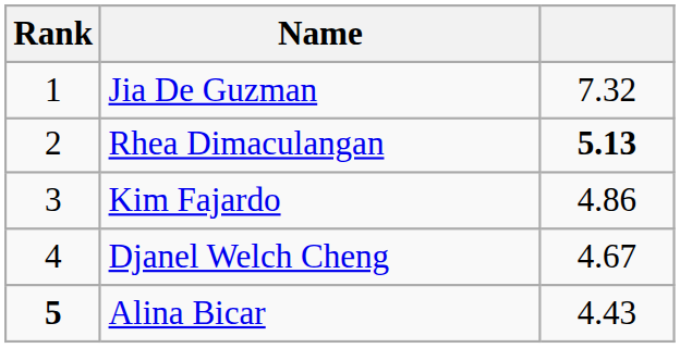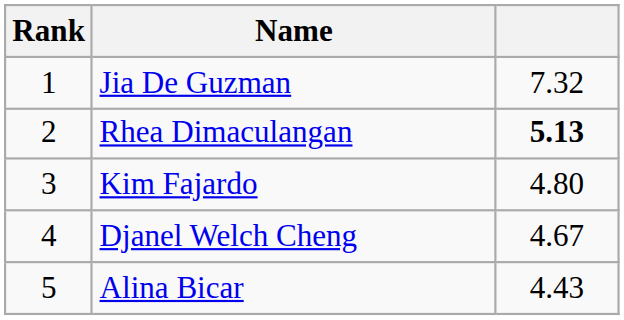 <table class="wikitable" style="font-size:90%">
 <tr>
 <th width=30>Rank</th>
 <th width=180>Name</th>
 <th width=50></th>
 </tr>
 <tr>
 <td style="text-align:center">1</td>
 <td><a href='#'>Jia De Guzman</a></td>
 <td style="text-align:center">7.32</td>
 </tr>
 <tr>
 <td style="text-align:center">2</td>
 <td><a href='#'>Rhea Dimaculangan</a></td>
 <td style="text-align:center"><strong>5.13</strong></td>
 </tr>
 <tr>
 <td style="text-align:center">3</td>
 <td><a href='#'>Kim Fajardo</a></td>
-<td style="text-align:center">4.86</td>
+<td style="text-align:center">4.80</td>
 </tr>
 <tr>
 <td style="text-align:center">4</td>
 <td><a href='#'>Djanel Welch Cheng</a></td>
 <td style="text-align:center">4.67</td>
 </tr>
 <tr>
-<td style="text-align:center"><strong>5</strong></td>
+<td style="text-align:center">5</td>
 <td><a href='#'>Alina Bicar</a></td>
 <td style="text-align:center">4.43</td>
 </tr>
 </table>
